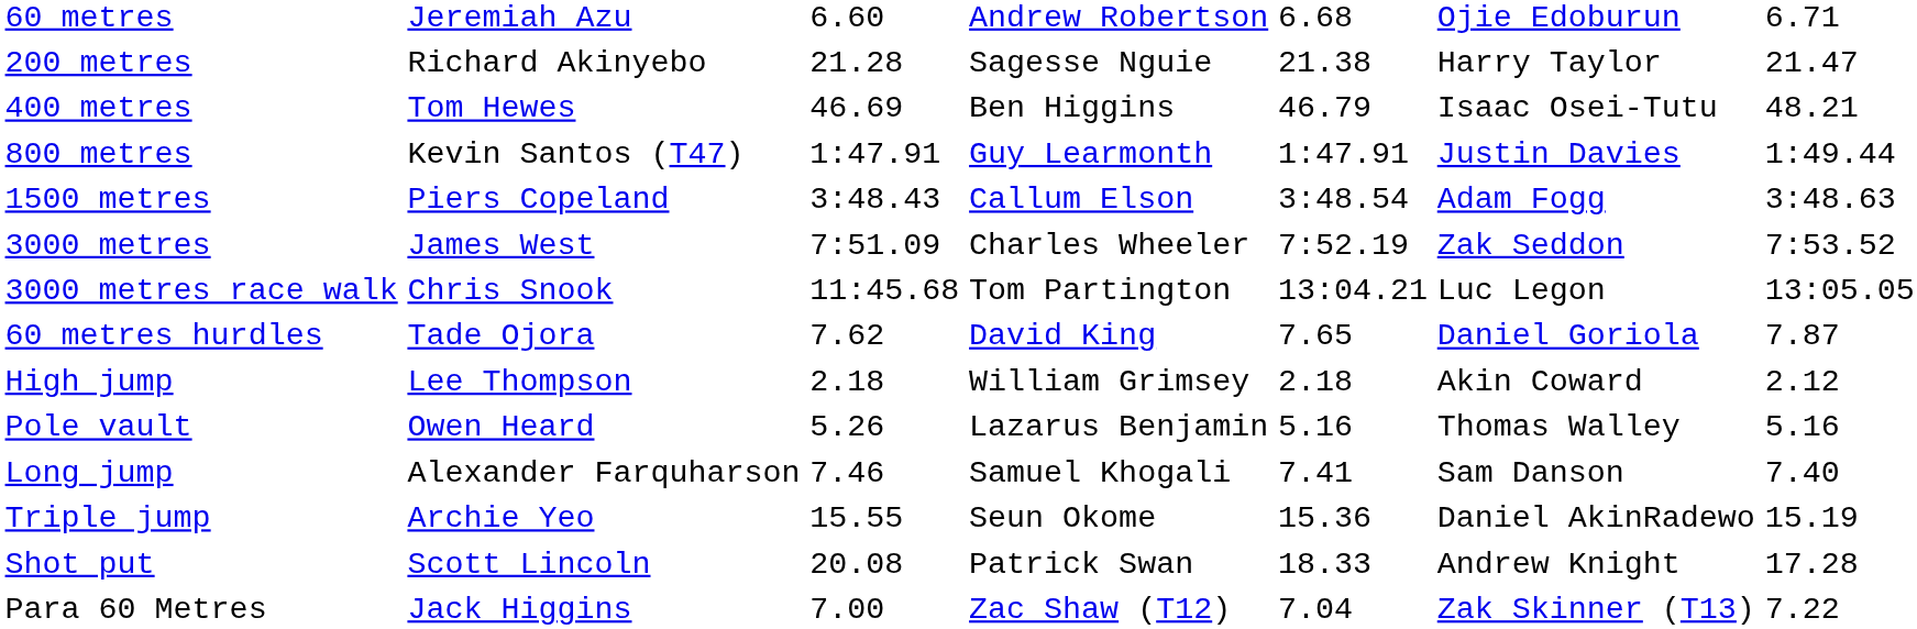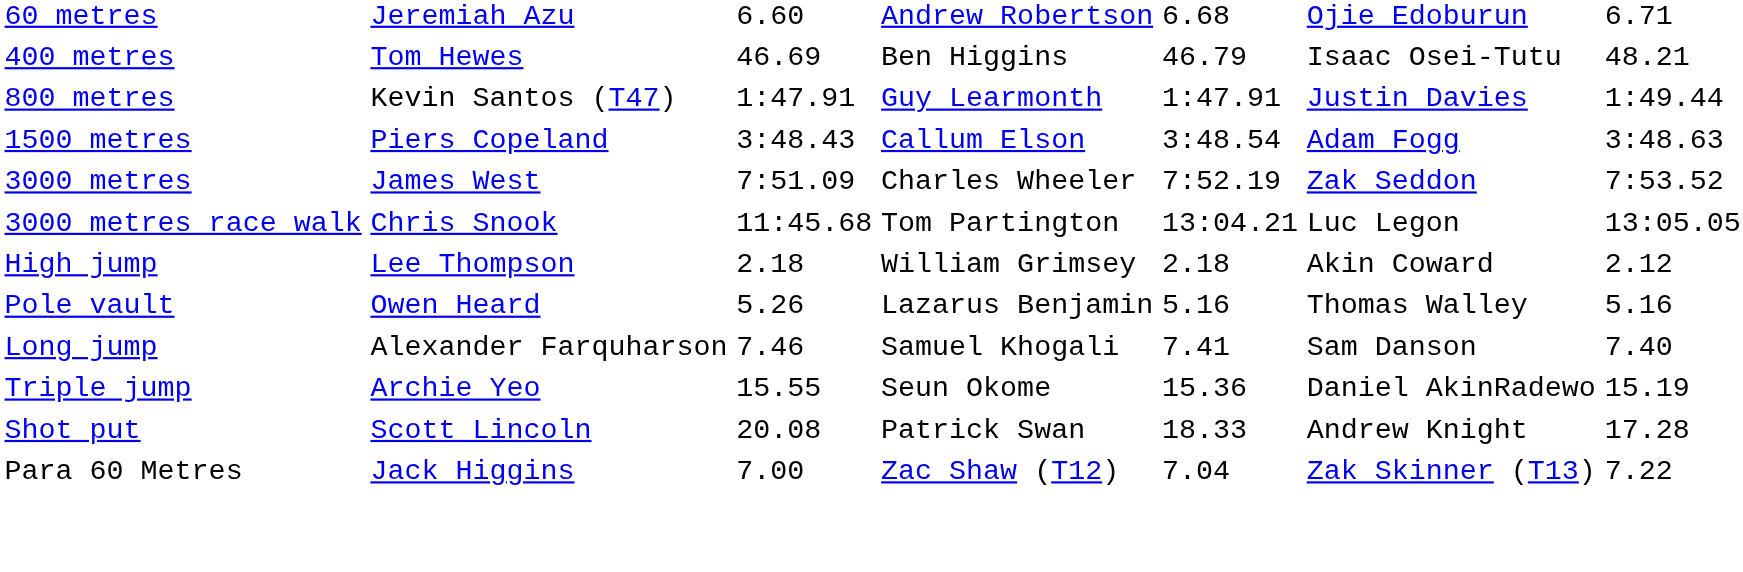 <table>
 <tr>
 <td><a href='#'>60 metres</a></td>
 <td><a href='#'>Jeremiah Azu</a></td>
 <td>6.60</td>
 <td><a href='#'>Andrew Robertson</a></td>
 <td>6.68</td>
 <td><a href='#'>Ojie Edoburun</a></td>
 <td>6.71</td>
-</tr>
-<tr>
-<td><a href='#'>200 metres</a></td>
-<td>Richard Akinyebo</td>
-<td>21.28</td>
-<td>Sagesse Nguie</td>
-<td>21.38</td>
-<td>Harry Taylor</td>
-<td>21.47</td>
 </tr>
 <tr>
 <td><a href='#'>400 metres</a></td>
 <td><a href='#'>Tom Hewes</a></td>
 <td>46.69</td>
 <td>Ben Higgins</td>
 <td>46.79</td>
 <td>Isaac Osei-Tutu</td>
 <td>48.21</td>
 </tr>
 <tr>
 <td><a href='#'>800 metres</a></td>
 <td>Kevin Santos (<a href='#'>T47</a>)</td>
 <td>1:47.91</td>
 <td><a href='#'>Guy Learmonth</a></td>
 <td>1:47.91</td>
 <td><a href='#'>Justin Davies</a></td>
 <td>1:49.44</td>
 </tr>
 <tr>
 <td><a href='#'>1500 metres</a></td>
 <td><a href='#'>Piers Copeland</a></td>
 <td>3:48.43</td>
 <td><a href='#'>Callum Elson</a></td>
 <td>3:48.54</td>
 <td><a href='#'>Adam Fogg</a></td>
 <td>3:48.63</td>
 </tr>
 <tr>
 <td><a href='#'>3000 metres</a></td>
 <td><a href='#'>James West</a></td>
 <td>7:51.09</td>
 <td>Charles Wheeler</td>
 <td>7:52.19</td>
 <td><a href='#'>Zak Seddon</a></td>
 <td>7:53.52</td>
 </tr>
 <tr>
 <td><a href='#'>3000 metres race walk</a></td>
 <td><a href='#'>Chris Snook</a></td>
 <td>11:45.68</td>
 <td>Tom Partington</td>
 <td>13:04.21</td>
 <td>Luc Legon</td>
 <td>13:05.05</td>
-</tr>
-<tr>
-<td><a href='#'>60 metres hurdles</a></td>
-<td><a href='#'>Tade Ojora</a></td>
-<td>7.62</td>
-<td><a href='#'>David King</a></td>
-<td>7.65</td>
-<td><a href='#'>Daniel Goriola</a></td>
-<td>7.87</td>
 </tr>
 <tr>
 <td><a href='#'>High jump</a></td>
 <td><a href='#'>Lee Thompson</a></td>
 <td>2.18</td>
 <td>William Grimsey</td>
 <td>2.18</td>
 <td>Akin Coward</td>
 <td>2.12</td>
 </tr>
 <tr>
 <td><a href='#'>Pole vault</a></td>
 <td><a href='#'>Owen Heard</a></td>
 <td>5.26</td>
 <td>Lazarus Benjamin</td>
 <td>5.16</td>
 <td>Thomas Walley</td>
 <td>5.16</td>
 </tr>
 <tr>
 <td><a href='#'>Long jump</a></td>
 <td>Alexander Farquharson</td>
 <td>7.46</td>
 <td>Samuel Khogali</td>
 <td>7.41</td>
 <td>Sam Danson</td>
 <td>7.40</td>
 </tr>
 <tr>
 <td><a href='#'>Triple jump</a></td>
 <td><a href='#'>Archie Yeo</a></td>
 <td>15.55</td>
 <td>Seun Okome</td>
 <td>15.36</td>
 <td>Daniel AkinRadewo</td>
 <td>15.19</td>
 </tr>
 <tr>
 <td><a href='#'>Shot put</a></td>
 <td><a href='#'>Scott Lincoln</a></td>
 <td>20.08</td>
 <td>Patrick Swan</td>
 <td>18.33</td>
 <td>Andrew Knight</td>
 <td>17.28</td>
 </tr>
 <tr>
 <td>Para 60 Metres</td>
 <td><a href='#'>Jack Higgins</a></td>
 <td>7.00</td>
 <td><a href='#'>Zac Shaw</a> (<a href='#'>T12</a>)</td>
 <td>7.04</td>
 <td><a href='#'>Zak Skinner</a> (<a href='#'>T13</a>)</td>
 <td>7.22</td>
 </tr>
 </table>
